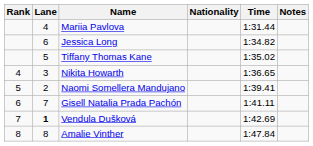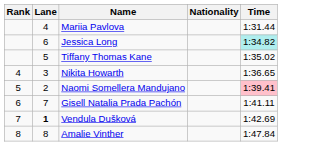 <table class="wikitable sortable" style="text-align:center">
 <tr>
 <th>Rank</th>
 <th>Lane</th>
 <th>Name</th>
 <th>Nationality</th>
 <th>Time</th>
-<th>Notes</th>
 </tr>
 <tr>
 <td></td>
 <td>4</td>
 <td align=left><a href='#'>Mariia Pavlova</a></td>
 <td align=left></td>
 <td>1:31.44</td>
-<td></td>
 </tr>
 <tr>
 <td></td>
 <td>6</td>
 <td align=left><a href='#'>Jessica Long</a></td>
 <td align=left></td>
-<td>1:34.82</td>
-<td></td>
+<td style="background: paleturquoise;">1:34.82</td>
 </tr>
 <tr>
 <td></td>
 <td>5</td>
 <td align=left><a href='#'>Tiffany Thomas Kane</a></td>
 <td align=left></td>
 <td>1:35.02</td>
-<td></td>
 </tr>
 <tr>
 <td>4</td>
 <td>3</td>
 <td align=left><a href='#'>Nikita Howarth</a></td>
 <td align=left></td>
 <td>1:36.65</td>
-<td></td>
 </tr>
 <tr>
 <td>5</td>
 <td>2</td>
 <td align=left><a href='#'>Naomi Somellera Mandujano</a></td>
 <td align=left></td>
-<td>1:39.41</td>
-<td></td>
+<td style="background: pink;">1:39.41</td>
 </tr>
 <tr>
 <td>6</td>
 <td>7</td>
 <td align=left><a href='#'>Gisell Natalia Prada Pachón</a></td>
 <td align=left></td>
 <td>1:41.11</td>
-<td></td>
 </tr>
 <tr>
 <td>7</td>
 <td><strong>1</strong></td>
 <td align=left><a href='#'>Vendula Dušková</a></td>
 <td align=left></td>
 <td>1:42.69</td>
-<td></td>
 </tr>
 <tr>
 <td>8</td>
 <td>8</td>
 <td align=left><a href='#'>Amalie Vinther</a></td>
 <td align=left></td>
 <td>1:47.84</td>
-<td></td>
 </tr>
 </table>
